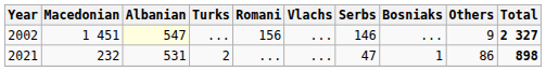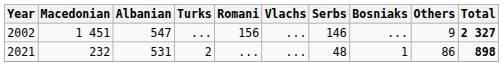 <table class="wikitable">
 <tr>
 <th>Year</th>
 <th>Macedonian</th>
 <th>Albanian</th>
 <th>Turks</th>
 <th>Romani</th>
 <th>Vlachs</th>
 <th>Serbs</th>
 <th>Bosniaks</th>
 <th><abbr>Others</abbr></th>
 <th>Total</th>
 </tr>
 <tr>
 <td align="right">2002</td>
 <td align="right">1 451</td>
-<td align="right" style="background: lightyellow;">547</td>
+<td align="right">547</td>
 <td align="right">...</td>
 <td align="right">156</td>
 <td align="right">...</td>
 <td align="right">146</td>
 <td align="right">...</td>
 <td align="right">9</td>
 <td align="right"><strong>2 327</strong></td>
 </tr>
 <tr>
 <td align="right">2021</td>
 <td align="right">232</td>
 <td align="right">531</td>
 <td align="right">2</td>
 <td align="right">...</td>
 <td align="right">...</td>
-<td align="right">47</td>
+<td align="right">48</td>
 <td align="right">1</td>
 <td align="right">86</td>
 <td align="right"><strong>898</strong></td>
 </tr>
 <tr>
 </tr>
 </table>
